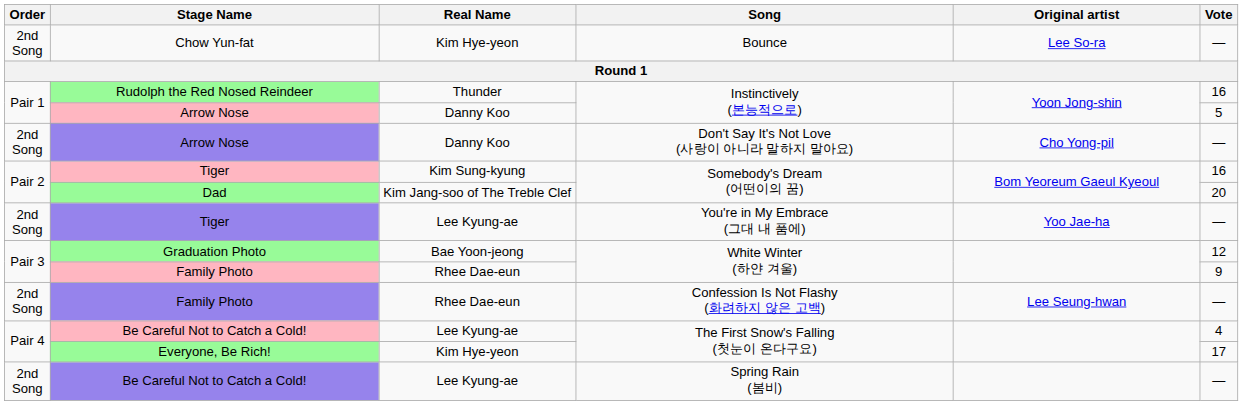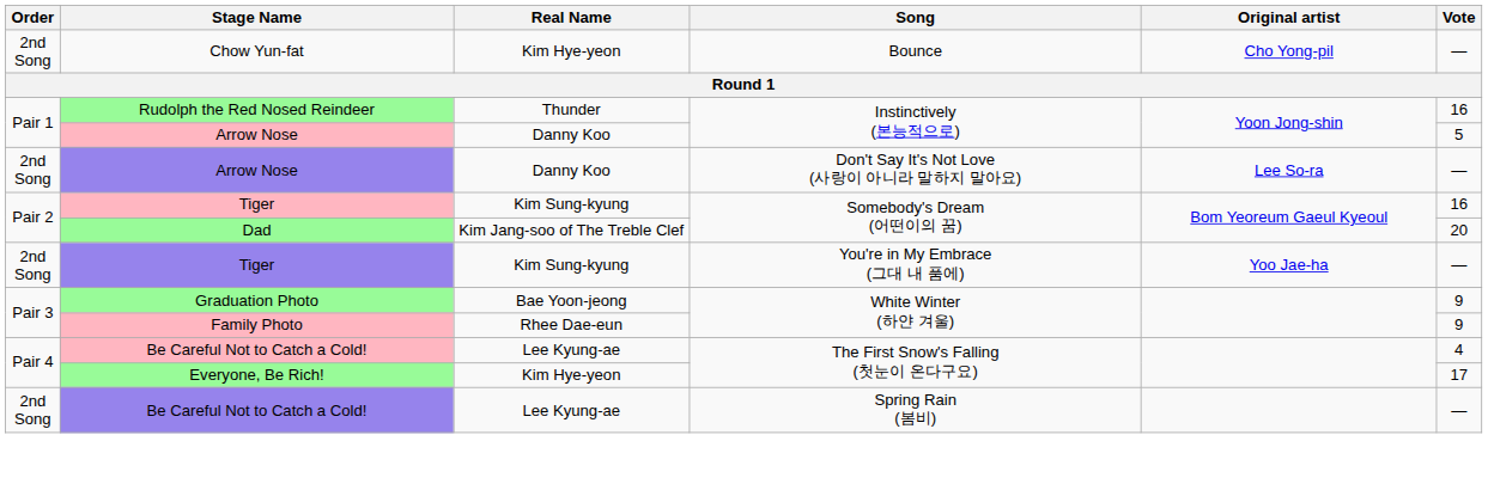 <table class="wikitable" style="text-align:center; width:95%;">
 <tr>
 <th style="width:1%;">Order</th>
 <th style="width:20%;">Stage Name</th>
 <th style="width:12%;">Real Name</th>
 <th style="width:23%;">Song</th>
 <th style="width:15%;">Original artist</th>
 <th style="width:1%;">Vote</th>
 </tr>
 <tr>
 <td>2nd Song</td>
 <td>Chow Yun-fat</td>
 <td>Kim Hye-yeon</td>
 <td>Bounce</td>
-<td><a href='#'>Lee So-ra</a></td>
+<td><a href='#'>Cho Yong-pil</a></td>
 <td>—</td>
 </tr>
 <tr>
 <th colspan=6>Round 1</th>
 </tr>
 <tr>
 <td rowspan=2>Pair 1</td>
 <td bgcolor="palegreen">Rudolph the Red Nosed Reindeer</td>
 <td>Thunder</td>
 <td rowspan=2>Instinctively<br>(<a href='#'>본능적으로</a>)</td>
 <td rowspan=2><a href='#'>Yoon Jong-shin</a></td>
 <td>16</td>
 </tr>
 <tr>
 <td bgcolor="lightpink">Arrow Nose</td>
 <td>Danny Koo</td>
 <td>5</td>
 </tr>
 <tr>
 <td>2nd Song</td>
 <td bgcolor="#9683EC">Arrow Nose</td>
 <td>Danny Koo</td>
 <td>Don't Say It's Not Love<br>(사랑이 아니라 말하지 말아요)</td>
-<td><a href='#'>Cho Yong-pil</a></td>
+<td><a href='#'>Lee So-ra</a></td>
 <td>—</td>
 </tr>
 <tr>
 <td rowspan=2>Pair 2</td>
 <td bgcolor="lightpink">Tiger</td>
 <td>Kim Sung-kyung</td>
 <td rowspan=2>Somebody's Dream<br>(어떤이의 꿈)</td>
 <td rowspan=2><a href='#'>Bom Yeoreum Gaeul Kyeoul</a></td>
 <td>16</td>
 </tr>
 <tr>
 <td bgcolor="palegreen">Dad</td>
 <td>Kim Jang-soo of The Treble Clef</td>
 <td>20</td>
 </tr>
 <tr>
 <td>2nd Song</td>
 <td bgcolor="#9683EC">Tiger</td>
-<td>Lee Kyung-ae</td>
+<td>Kim Sung-kyung</td>
 <td>You're in My Embrace<br>(그대 내 품에)</td>
 <td><a href='#'>Yoo Jae-ha</a></td>
 <td>—</td>
 </tr>
 <tr>
 <td rowspan=2>Pair 3</td>
 <td bgcolor="palegreen">Graduation Photo</td>
 <td>Bae Yoon-jeong</td>
 <td rowspan=2>White Winter<br>(하얀 겨울)</td>
 <td rowspan=2></td>
-<td>12</td>
+<td>9</td>
 </tr>
 <tr>
 <td bgcolor="lightpink">Family Photo</td>
 <td>Rhee Dae-eun</td>
 <td>9</td>
-</tr>
-<tr>
-<td>2nd Song</td>
-<td bgcolor="#9683EC">Family Photo</td>
-<td>Rhee Dae-eun</td>
-<td>Confession Is Not Flashy<br>(<a href='#'>화려하지 않은 고백</a>)</td>
-<td><a href='#'>Lee Seung-hwan</a></td>
-<td>—</td>
 </tr>
 <tr>
 <td rowspan=2>Pair 4</td>
 <td bgcolor="lightpink">Be Careful Not to Catch a Cold!</td>
 <td>Lee Kyung-ae</td>
 <td rowspan=2>The First Snow's Falling<br>(첫눈이 온다구요)</td>
 <td rowspan=2></td>
 <td>4</td>
 </tr>
 <tr>
 <td bgcolor="palegreen">Everyone, Be Rich!</td>
 <td>Kim Hye-yeon</td>
 <td>17</td>
 </tr>
 <tr>
 <td>2nd Song</td>
 <td bgcolor="#9683EC">Be Careful Not to Catch a Cold!</td>
 <td>Lee Kyung-ae</td>
 <td>Spring Rain<br>(봄비)</td>
 <td></td>
 <td>—</td>
 </tr>
 </table>
